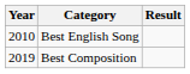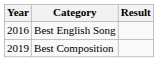 <table class="wikitable sortable">
 <tr>
 <th>Year</th>
 <th>Category</th>
 <th>Result</th>
 </tr>
 <tr>
-<td>2010</td>
+<td>2016</td>
 <td>Best English Song</td>
 <td></td>
 </tr>
 <tr>
 <td>2019</td>
 <td>Best Composition</td>
 <td></td>
 </tr>
 </table>
